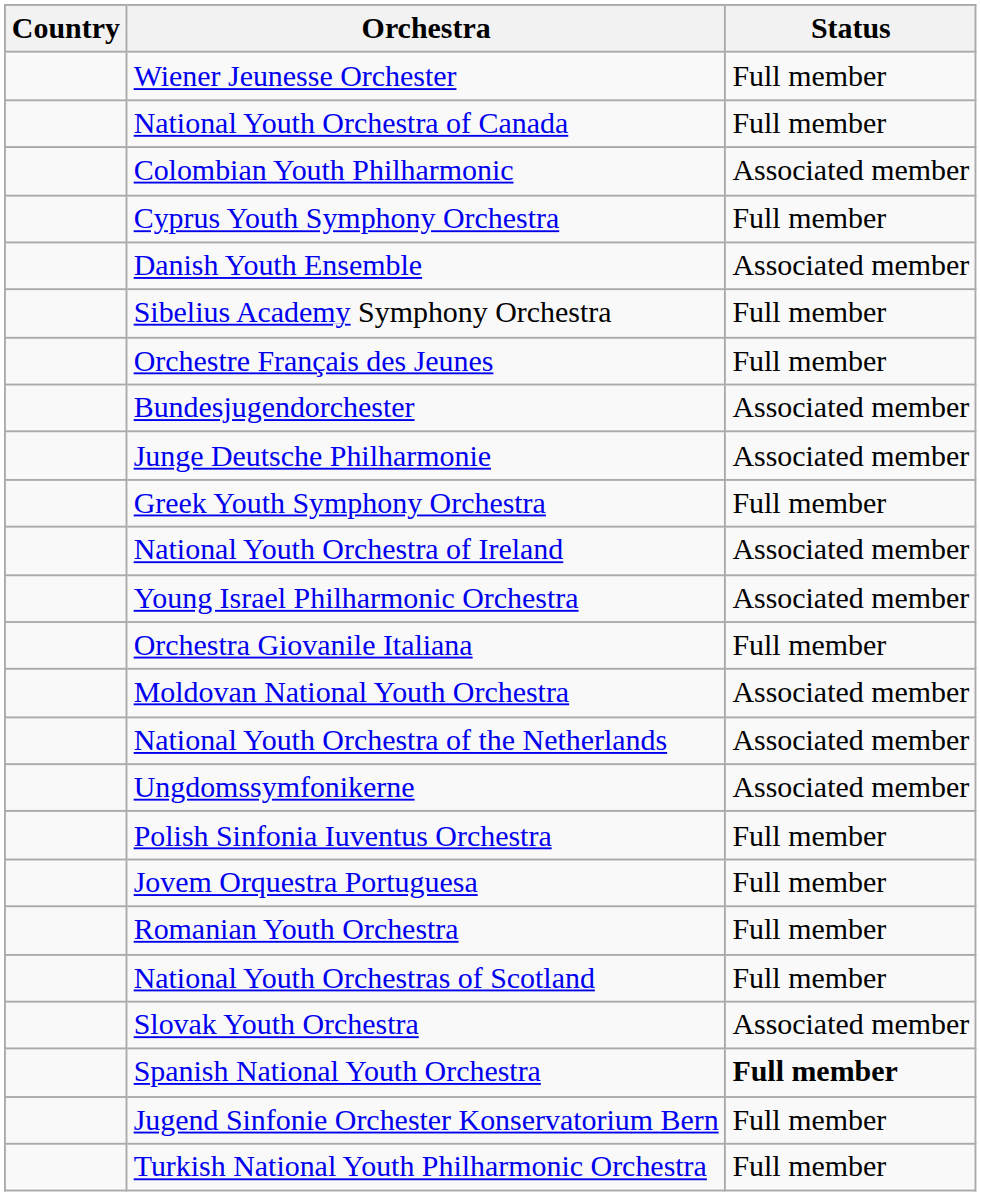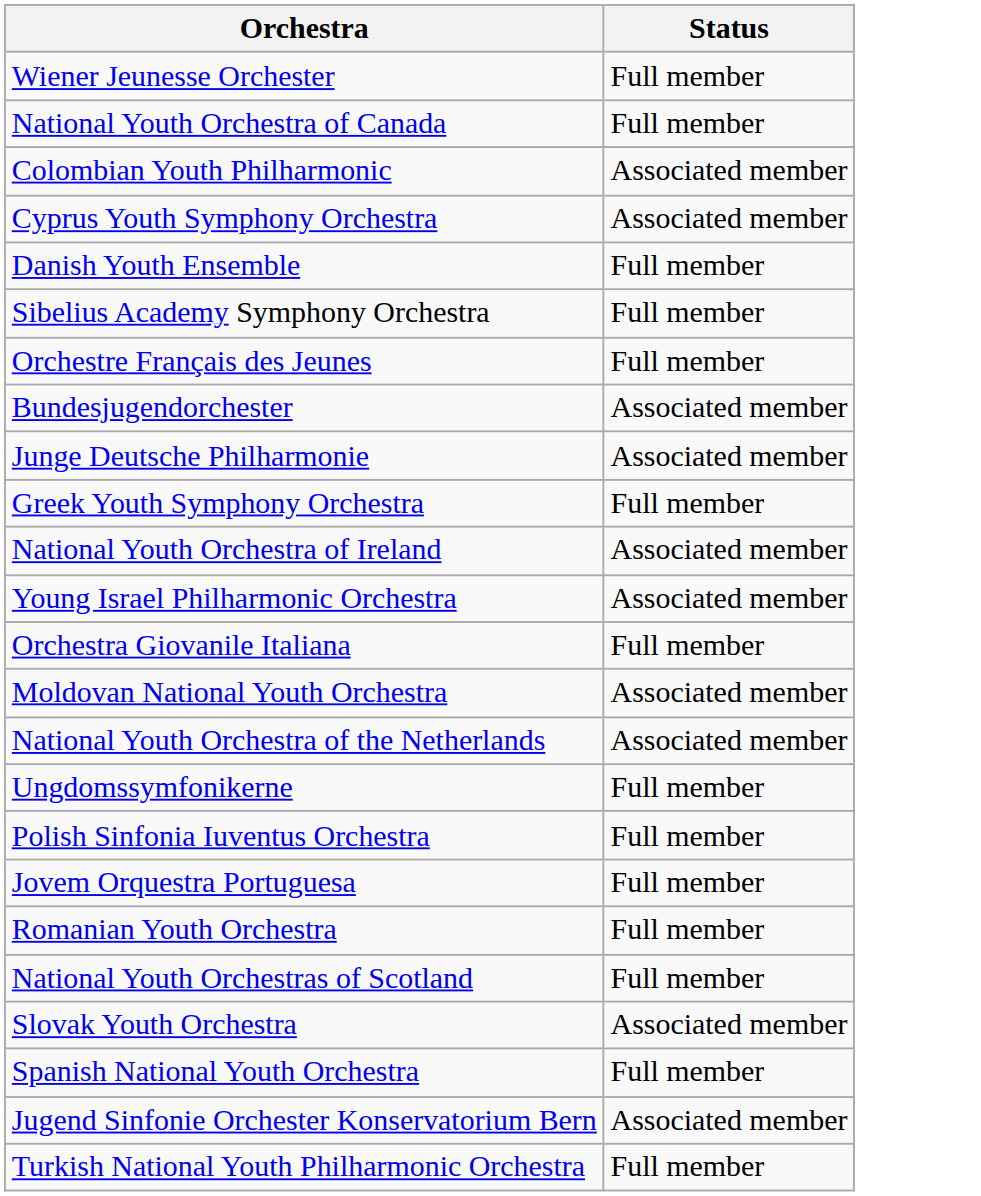 <table class="wikitable">
 <tr>
-<th>Country</th>
 <th>Orchestra</th>
 <th>Status</th>
 </tr>
 <tr>
-<td></td>
 <td><a href='#'>Wiener Jeunesse Orchester</a></td>
 <td>Full member</td>
 </tr>
 <tr>
-<td></td>
 <td><a href='#'>National Youth Orchestra of Canada</a></td>
 <td>Full member</td>
 </tr>
 <tr>
-<td></td>
 <td><a href='#'>Colombian Youth Philharmonic</a></td>
 <td>Associated member</td>
 </tr>
 <tr>
-<td></td>
 <td><a href='#'>Cyprus Youth Symphony Orchestra</a></td>
+<td>Associated member</td>
+</tr>
+<tr>
+<td><a href='#'>Danish Youth Ensemble</a></td>
 <td>Full member</td>
 </tr>
 <tr>
-<td></td>
-<td><a href='#'>Danish Youth Ensemble</a></td>
-<td>Associated member</td>
-</tr>
-<tr>
-<td></td>
 <td><a href='#'>Sibelius Academy</a> Symphony Orchestra</td>
 <td>Full member</td>
 </tr>
 <tr>
-<td></td>
 <td><a href='#'>Orchestre Français des Jeunes</a></td>
 <td>Full member</td>
 </tr>
 <tr>
-<td></td>
 <td><a href='#'>Bundesjugendorchester</a></td>
 <td>Associated member</td>
 </tr>
 <tr>
-<td></td>
 <td><a href='#'>Junge Deutsche Philharmonie</a></td>
 <td>Associated member</td>
 </tr>
 <tr>
-<td></td>
 <td><a href='#'>Greek Youth Symphony Orchestra</a></td>
 <td>Full member</td>
 </tr>
 <tr>
-<td></td>
 <td><a href='#'>National Youth Orchestra of Ireland</a></td>
 <td>Associated member</td>
 </tr>
 <tr>
-<td></td>
 <td><a href='#'>Young Israel Philharmonic Orchestra</a></td>
 <td>Associated member</td>
 </tr>
 <tr>
-<td></td>
 <td><a href='#'>Orchestra Giovanile Italiana</a></td>
 <td>Full member</td>
 </tr>
 <tr>
-<td></td>
 <td><a href='#'>Moldovan National Youth Orchestra</a></td>
 <td>Associated member</td>
 </tr>
 <tr>
-<td></td>
 <td><a href='#'>National Youth Orchestra of the Netherlands</a></td>
 <td>Associated member</td>
 </tr>
 <tr>
-<td></td>
 <td><a href='#'>Ungdomssymfonikerne</a></td>
-<td>Associated member</td>
+<td>Full member</td>
 </tr>
 <tr>
-<td></td>
 <td><a href='#'>Polish Sinfonia Iuventus Orchestra</a></td>
 <td>Full member</td>
 </tr>
 <tr>
-<td></td>
 <td><a href='#'>Jovem Orquestra Portuguesa</a></td>
 <td>Full member</td>
 </tr>
 <tr>
-<td></td>
 <td><a href='#'>Romanian Youth Orchestra</a></td>
 <td>Full member</td>
 </tr>
 <tr>
-<td></td>
 <td><a href='#'>National Youth Orchestras of Scotland</a></td>
 <td>Full member</td>
 </tr>
 <tr>
-<td></td>
 <td><a href='#'>Slovak Youth Orchestra</a></td>
 <td>Associated member</td>
 </tr>
 <tr>
-<td></td>
 <td><a href='#'>Spanish National Youth Orchestra</a></td>
-<td><strong>Full member</strong></td>
-</tr>
-<tr>
-<td></td>
-<td><a href='#'>Jugend Sinfonie Orchester Konservatorium Bern</a></td>
 <td>Full member</td>
 </tr>
 <tr>
-<td></td>
+<td><a href='#'>Jugend Sinfonie Orchester Konservatorium Bern</a></td>
+<td>Associated member</td>
+</tr>
+<tr>
 <td><a href='#'>Turkish National Youth Philharmonic Orchestra</a></td>
 <td>Full member</td>
 </tr>
 </table>
